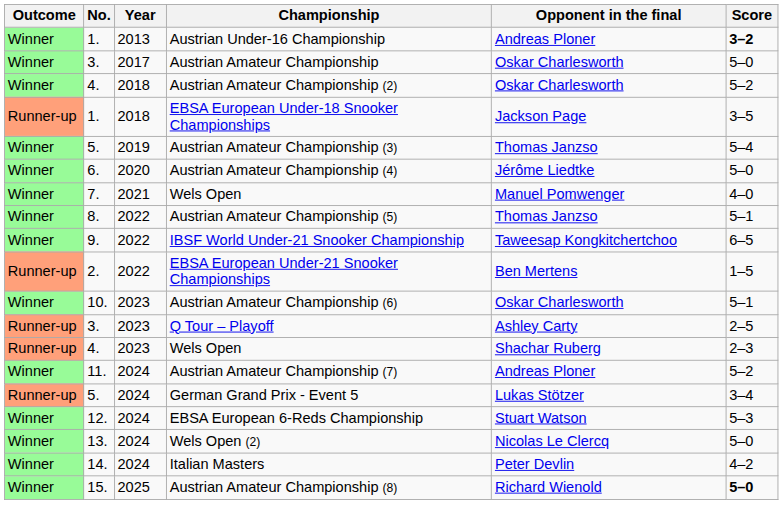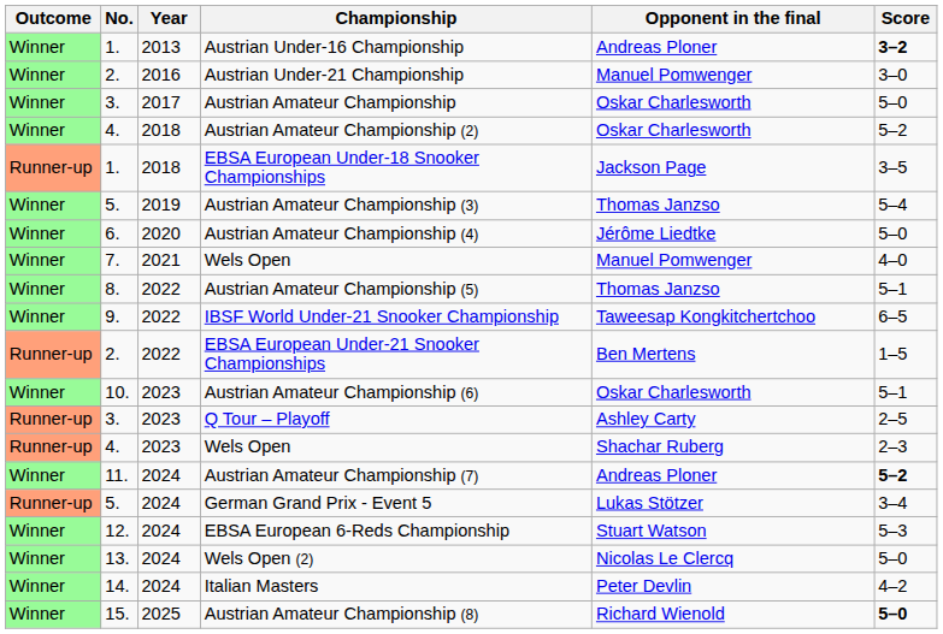 <table class="sortable wikitable">
 <tr>
 <th width="80">Outcome</th>
 <th width="20">No.</th>
 <th width="50">Year</th>
 <th width="350">Championship</th>
 <th width="250">Opponent in the final</th>
 <th width="50">Score</th>
 </tr>
 <tr>
 <td style="background:#98fb98;">Winner</td>
 <td>1.</td>
 <td>2013</td>
 <td>Austrian Under-16 Championship</td>
 <td> <a href='#'>Andreas Ploner</a></td>
 <td><strong>3–2</strong></td>
+</tr>
+<tr>
+<td style="background:#98fb98;">Winner</td>
+<td>2.</td>
+<td>2016</td>
+<td>Austrian Under-21 Championship</td>
+<td> <a href='#'>Manuel Pomwenger</a></td>
+<td>3–0</td>
 </tr>
 <tr>
 <td style="background:#98fb98;">Winner</td>
 <td>3.</td>
 <td>2017</td>
 <td>Austrian Amateur Championship</td>
 <td> <a href='#'>Oskar Charlesworth</a></td>
 <td>5–0</td>
 </tr>
 <tr>
 <td style="background:#98fb98;">Winner</td>
 <td>4.</td>
 <td>2018</td>
 <td>Austrian Amateur Championship <small>(2)</small></td>
 <td> <a href='#'>Oskar Charlesworth</a></td>
 <td>5–2</td>
 </tr>
 <tr>
 <td style="background:#ffa07a;">Runner-up</td>
 <td>1.</td>
 <td>2018</td>
 <td><a href='#'>EBSA European Under-18 Snooker Championships</a></td>
 <td> <a href='#'>Jackson Page</a></td>
 <td>3–5</td>
 </tr>
 <tr>
 <td style="background:#98fb98;">Winner</td>
 <td>5.</td>
 <td>2019</td>
 <td>Austrian Amateur Championship <small>(3)</small></td>
 <td> <a href='#'>Thomas Janzso</a></td>
 <td>5–4</td>
 </tr>
 <tr>
 <td style="background:#98fb98;">Winner</td>
 <td>6.</td>
 <td>2020</td>
 <td>Austrian Amateur Championship <small>(4)</small></td>
 <td> <a href='#'>Jérôme Liedtke</a></td>
 <td>5–0</td>
 </tr>
 <tr>
 <td style="background:#98fb98;">Winner</td>
 <td>7.</td>
 <td>2021</td>
 <td>Wels Open</td>
 <td> <a href='#'>Manuel Pomwenger</a></td>
 <td>4–0</td>
 </tr>
 <tr>
 <td style="background:#98fb98;">Winner</td>
 <td>8.</td>
 <td>2022</td>
 <td>Austrian Amateur Championship <small>(5)</small></td>
 <td> <a href='#'>Thomas Janzso</a></td>
 <td>5–1</td>
 </tr>
 <tr>
 <td style="background:#98fb98;">Winner</td>
 <td>9.</td>
 <td>2022</td>
 <td><a href='#'>IBSF World Under-21 Snooker Championship</a></td>
 <td> <a href='#'>Taweesap Kongkitchertchoo</a></td>
 <td>6–5</td>
 </tr>
 <tr>
 <td style="background:#ffa07a;">Runner-up</td>
 <td>2.</td>
 <td>2022</td>
 <td><a href='#'>EBSA European Under-21 Snooker Championships</a></td>
 <td> <a href='#'>Ben Mertens</a></td>
 <td>1–5</td>
 </tr>
 <tr>
 <td style="background:#98fb98;">Winner</td>
 <td>10.</td>
 <td>2023</td>
 <td>Austrian Amateur Championship <small>(6)</small></td>
 <td> <a href='#'>Oskar Charlesworth</a></td>
 <td>5–1</td>
 </tr>
 <tr>
 <td style="background:#ffa07a;">Runner-up</td>
 <td>3.</td>
 <td>2023</td>
 <td><a href='#'>Q Tour – Playoff</a></td>
 <td> <a href='#'>Ashley Carty</a></td>
 <td>2–5</td>
 </tr>
 <tr>
 <td style="background:#ffa07a;">Runner-up</td>
 <td>4.</td>
 <td>2023</td>
 <td>Wels Open</td>
 <td> <a href='#'>Shachar Ruberg</a></td>
 <td>2–3</td>
 </tr>
 <tr>
 <td style="background:#98fb98;">Winner</td>
 <td>11.</td>
 <td>2024</td>
 <td>Austrian Amateur Championship <small>(7)</small></td>
 <td> <a href='#'>Andreas Ploner</a></td>
-<td>5–2</td>
+<td><strong>5–2</strong></td>
 </tr>
 <tr>
 <td style="background:#ffa07a;">Runner-up</td>
 <td>5.</td>
 <td>2024</td>
 <td>German Grand Prix - Event 5</td>
 <td> <a href='#'>Lukas Stötzer</a></td>
 <td>3–4</td>
 </tr>
 <tr>
 <td style="background:#98fb98;">Winner</td>
 <td>12.</td>
 <td>2024</td>
 <td>EBSA European 6-Reds Championship</td>
 <td> <a href='#'>Stuart Watson</a></td>
 <td>5–3</td>
 </tr>
 <tr>
 <td style="background:#98fb98;">Winner</td>
 <td>13.</td>
 <td>2024</td>
 <td>Wels Open <small>(2)</small></td>
 <td> <a href='#'>Nicolas Le Clercq</a></td>
 <td>5–0</td>
 </tr>
 <tr>
 <td style="background:#98fb98;">Winner</td>
 <td>14.</td>
 <td>2024</td>
 <td>Italian Masters</td>
 <td> <a href='#'>Peter Devlin</a></td>
 <td>4–2</td>
 </tr>
 <tr>
 <td style="background:#98fb98;">Winner</td>
 <td>15.</td>
 <td>2025</td>
 <td>Austrian Amateur Championship <small>(8)</small></td>
 <td> <a href='#'>Richard Wienold</a></td>
 <td><strong>5–0</strong></td>
 </tr>
 </table>
